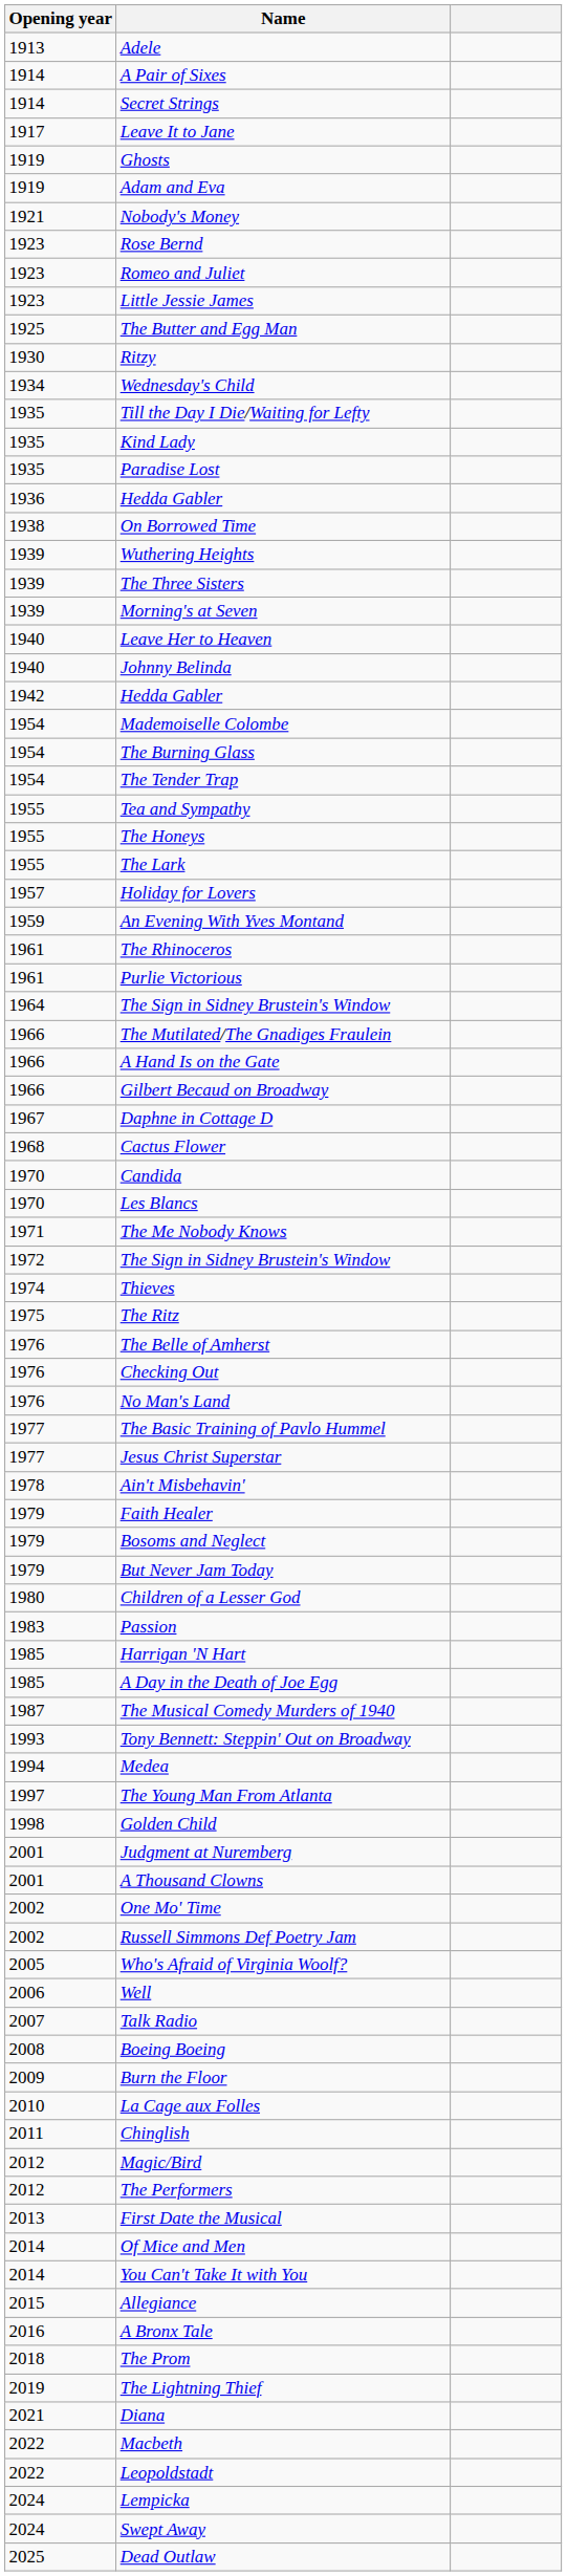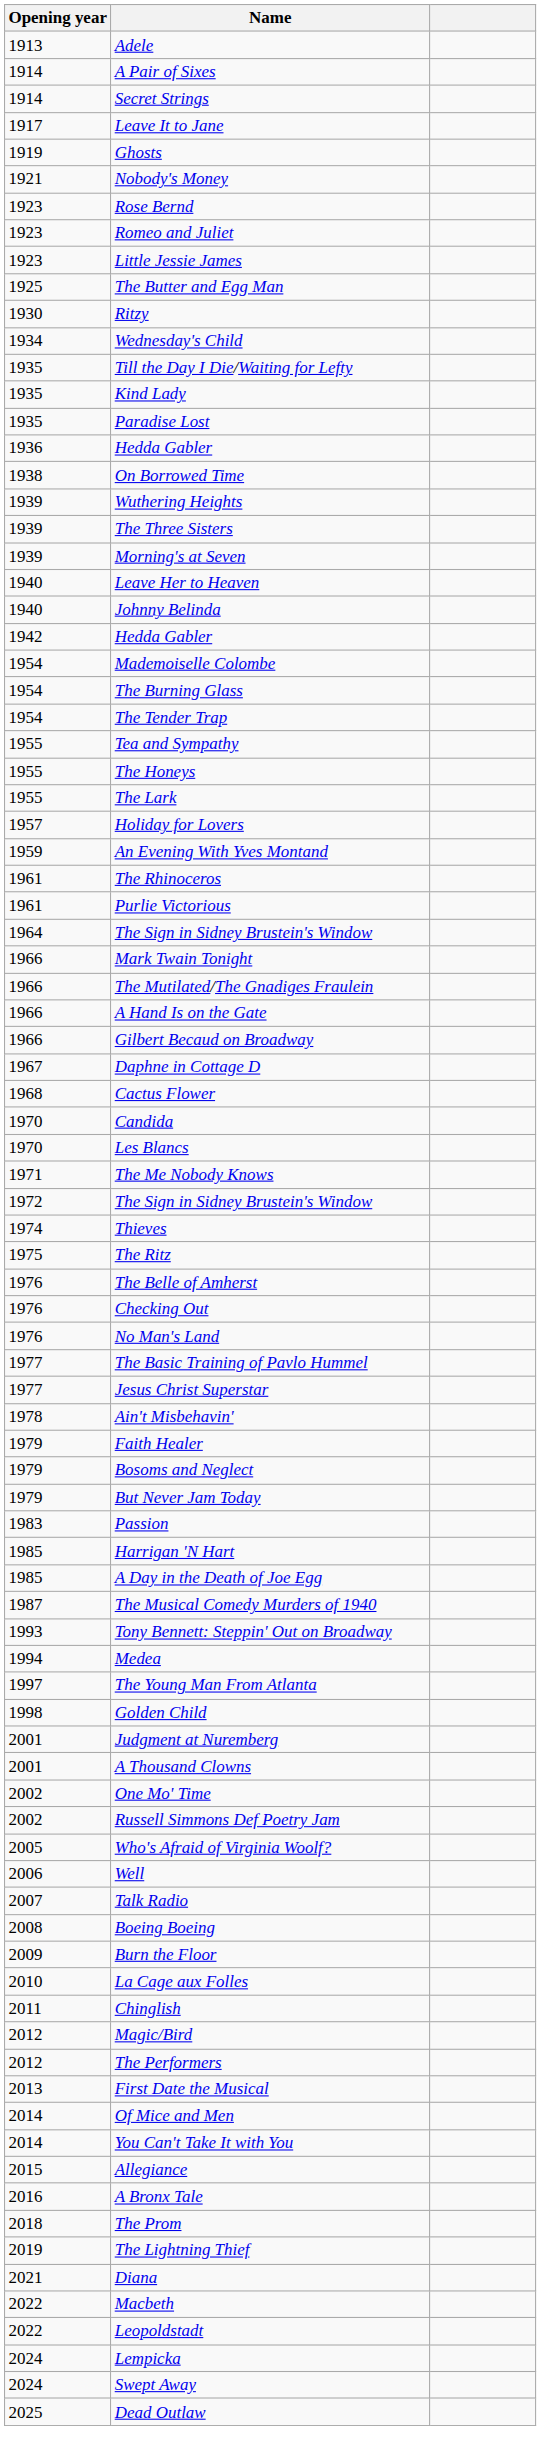 <table class="wikitable sortable collapsible">
 <tr>
 <th width=20% scope="col">Opening year</th>
 <th width=60% scope="col">Name</th>
 <th width=20% scope="col" class="unsortable"></th>
 </tr>
 <tr>
 <td>1913</td>
 <td><em><a href='#'>Adele</a></em></td>
 <td></td>
 </tr>
 <tr>
 <td>1914</td>
 <td><em><a href='#'>A Pair of Sixes</a></em></td>
 <td></td>
 </tr>
 <tr>
 <td>1914</td>
 <td><em><a href='#'>Secret Strings</a></em></td>
 <td></td>
 </tr>
 <tr>
 <td>1917</td>
 <td><em><a href='#'>Leave It to Jane</a></em></td>
 <td></td>
 </tr>
 <tr>
 <td>1919</td>
 <td><em><a href='#'>Ghosts</a></em></td>
-<td></td>
-</tr>
-<tr>
-<td>1919</td>
-<td><em><a href='#'>Adam and Eva</a></em></td>
 <td></td>
 </tr>
 <tr>
 <td>1921</td>
 <td><em><a href='#'>Nobody's Money</a></em></td>
 <td></td>
 </tr>
 <tr>
 <td>1923</td>
 <td><em><a href='#'>Rose Bernd</a></em></td>
 <td></td>
 </tr>
 <tr>
 <td>1923</td>
 <td><em><a href='#'>Romeo and Juliet</a></em></td>
 <td></td>
 </tr>
 <tr>
 <td>1923</td>
 <td><em><a href='#'>Little Jessie James</a></em></td>
 <td></td>
 </tr>
 <tr>
 <td>1925</td>
 <td><em><a href='#'>The Butter and Egg Man</a></em></td>
 <td></td>
 </tr>
 <tr>
 <td>1930</td>
 <td><em><a href='#'>Ritzy</a></em></td>
 <td></td>
 </tr>
 <tr>
 <td>1934</td>
 <td><em><a href='#'>Wednesday's Child</a></em></td>
 <td></td>
 </tr>
 <tr>
 <td>1935</td>
 <td><em><a href='#'>Till the Day I Die</a>/<a href='#'>Waiting for Lefty</a></em></td>
 <td></td>
 </tr>
 <tr>
 <td>1935</td>
 <td><em><a href='#'>Kind Lady</a></em></td>
 <td></td>
 </tr>
 <tr>
 <td>1935</td>
 <td><em><a href='#'>Paradise Lost</a></em></td>
 <td></td>
 </tr>
 <tr>
 <td>1936</td>
 <td><em><a href='#'>Hedda Gabler</a></em></td>
 <td></td>
 </tr>
 <tr>
 <td>1938</td>
 <td><em><a href='#'>On Borrowed Time</a></em></td>
 <td></td>
 </tr>
 <tr>
 <td>1939</td>
 <td><em><a href='#'>Wuthering Heights</a></em></td>
 <td></td>
 </tr>
 <tr>
 <td>1939</td>
 <td><em><a href='#'>The Three Sisters</a></em></td>
 <td></td>
 </tr>
 <tr>
 <td>1939</td>
 <td><em><a href='#'>Morning's at Seven</a></em></td>
 <td></td>
 </tr>
 <tr>
 <td>1940</td>
 <td><em><a href='#'>Leave Her to Heaven</a></em></td>
 <td></td>
 </tr>
 <tr>
 <td>1940</td>
 <td><em><a href='#'>Johnny Belinda</a></em></td>
 <td></td>
 </tr>
 <tr>
 <td>1942</td>
 <td><em><a href='#'>Hedda Gabler</a></em></td>
 <td></td>
 </tr>
 <tr>
 <td>1954</td>
 <td><em><a href='#'>Mademoiselle Colombe</a></em></td>
 <td></td>
 </tr>
 <tr>
 <td>1954</td>
 <td><em><a href='#'>The Burning Glass</a></em></td>
 <td></td>
 </tr>
 <tr>
 <td>1954</td>
 <td><em><a href='#'>The Tender Trap</a></em></td>
 <td></td>
 </tr>
 <tr>
 <td>1955</td>
 <td><em><a href='#'>Tea and Sympathy</a></em></td>
 <td></td>
 </tr>
 <tr>
 <td>1955</td>
 <td><em><a href='#'>The Honeys</a></em></td>
 <td></td>
 </tr>
 <tr>
 <td>1955</td>
 <td><em><a href='#'>The Lark</a></em></td>
 <td></td>
 </tr>
 <tr>
 <td>1957</td>
 <td><em><a href='#'>Holiday for Lovers</a></em></td>
 <td></td>
 </tr>
 <tr>
 <td>1959</td>
 <td><em><a href='#'>An Evening With Yves Montand</a></em></td>
 <td></td>
 </tr>
 <tr>
 <td>1961</td>
 <td><em><a href='#'>The Rhinoceros</a></em></td>
 <td></td>
 </tr>
 <tr>
 <td>1961</td>
 <td><em><a href='#'>Purlie Victorious</a></em></td>
 <td></td>
 </tr>
 <tr>
 <td>1964</td>
 <td><em><a href='#'>The Sign in Sidney Brustein's Window</a></em></td>
 <td></td>
 </tr>
 <tr>
 <td>1966</td>
+<td><em><a href='#'>Mark Twain Tonight</a></em></td>
+<td></td>
+</tr>
+<tr>
+<td>1966</td>
 <td><em><a href='#'>The Mutilated</a>/<a href='#'>The Gnadiges Fraulein</a></em></td>
 <td></td>
 </tr>
 <tr>
 <td>1966</td>
 <td><em><a href='#'>A Hand Is on the Gate</a></em></td>
 <td></td>
 </tr>
 <tr>
 <td>1966</td>
 <td><em><a href='#'>Gilbert Becaud on Broadway</a></em></td>
 <td></td>
 </tr>
 <tr>
 <td>1967</td>
 <td><em><a href='#'>Daphne in Cottage D</a></em></td>
 <td></td>
 </tr>
 <tr>
 <td>1968</td>
 <td><em><a href='#'>Cactus Flower</a></em></td>
 <td></td>
 </tr>
 <tr>
 <td>1970</td>
 <td><em><a href='#'>Candida</a></em></td>
 <td></td>
 </tr>
 <tr>
 <td>1970</td>
 <td><em><a href='#'>Les Blancs</a></em></td>
 <td></td>
 </tr>
 <tr>
 <td>1971</td>
 <td><em><a href='#'>The Me Nobody Knows</a></em></td>
 <td></td>
 </tr>
 <tr>
 <td>1972</td>
 <td><em><a href='#'>The Sign in Sidney Brustein's Window</a></em></td>
 <td></td>
 </tr>
 <tr>
 <td>1974</td>
 <td><em><a href='#'>Thieves</a></em></td>
 <td></td>
 </tr>
 <tr>
 <td>1975</td>
 <td><em><a href='#'>The Ritz</a></em></td>
 <td></td>
 </tr>
 <tr>
 <td>1976</td>
 <td><em><a href='#'>The Belle of Amherst</a></em></td>
 <td></td>
 </tr>
 <tr>
 <td>1976</td>
 <td><em><a href='#'>Checking Out</a></em></td>
 <td></td>
 </tr>
 <tr>
 <td>1976</td>
 <td><em><a href='#'>No Man's Land</a></em></td>
 <td></td>
 </tr>
 <tr>
 <td>1977</td>
 <td><em><a href='#'>The Basic Training of Pavlo Hummel</a></em></td>
 <td></td>
 </tr>
 <tr>
 <td>1977</td>
 <td><em><a href='#'>Jesus Christ Superstar</a></em></td>
 <td></td>
 </tr>
 <tr>
 <td>1978</td>
 <td><em><a href='#'>Ain't Misbehavin'</a></em></td>
 <td></td>
 </tr>
 <tr>
 <td>1979</td>
 <td><em><a href='#'>Faith Healer</a></em></td>
 <td></td>
 </tr>
 <tr>
 <td>1979</td>
 <td><em><a href='#'>Bosoms and Neglect</a></em></td>
 <td></td>
 </tr>
 <tr>
 <td>1979</td>
 <td><em><a href='#'>But Never Jam Today</a></em></td>
-<td></td>
-</tr>
-<tr>
-<td>1980</td>
-<td><em><a href='#'>Children of a Lesser God</a></em></td>
 <td></td>
 </tr>
 <tr>
 <td>1983</td>
 <td><em><a href='#'>Passion</a></em></td>
 <td></td>
 </tr>
 <tr>
 <td>1985</td>
 <td><em><a href='#'>Harrigan 'N Hart</a></em></td>
 <td></td>
 </tr>
 <tr>
 <td>1985</td>
 <td><em><a href='#'>A Day in the Death of Joe Egg</a></em></td>
 <td></td>
 </tr>
 <tr>
 <td>1987</td>
 <td><em><a href='#'>The Musical Comedy Murders of 1940</a></em></td>
 <td></td>
 </tr>
 <tr>
 <td>1993</td>
 <td><em><a href='#'>Tony Bennett: Steppin' Out on Broadway</a></em></td>
 <td></td>
 </tr>
 <tr>
 <td>1994</td>
 <td><em><a href='#'>Medea</a></em></td>
 <td></td>
 </tr>
 <tr>
 <td>1997</td>
 <td><em><a href='#'>The Young Man From Atlanta</a></em></td>
 <td></td>
 </tr>
 <tr>
 <td>1998</td>
 <td><em><a href='#'>Golden Child</a></em></td>
 <td></td>
 </tr>
 <tr>
 <td>2001</td>
 <td><em><a href='#'>Judgment at Nuremberg</a></em></td>
 <td></td>
 </tr>
 <tr>
 <td>2001</td>
 <td><em><a href='#'>A Thousand Clowns</a></em></td>
 <td></td>
 </tr>
 <tr>
 <td>2002</td>
 <td><em><a href='#'>One Mo' Time</a></em></td>
 <td></td>
 </tr>
 <tr>
 <td>2002</td>
 <td><em><a href='#'>Russell Simmons Def Poetry Jam</a></em></td>
 <td></td>
 </tr>
 <tr>
 <td>2005</td>
 <td><em><a href='#'>Who's Afraid of Virginia Woolf?</a></em></td>
 <td></td>
 </tr>
 <tr>
 <td>2006</td>
 <td><em><a href='#'>Well</a></em></td>
 <td></td>
 </tr>
 <tr>
 <td>2007</td>
 <td><em><a href='#'>Talk Radio</a></em></td>
 <td></td>
 </tr>
 <tr>
 <td>2008</td>
 <td><em><a href='#'>Boeing Boeing</a></em></td>
 <td></td>
 </tr>
 <tr>
 <td>2009</td>
 <td><em><a href='#'>Burn the Floor</a></em></td>
 <td></td>
 </tr>
 <tr>
 <td>2010</td>
 <td><em><a href='#'>La Cage aux Folles</a></em></td>
 <td></td>
 </tr>
 <tr>
 <td>2011</td>
 <td><em><a href='#'>Chinglish</a></em></td>
 <td></td>
 </tr>
 <tr>
 <td>2012</td>
 <td><em><a href='#'>Magic/Bird</a></em></td>
 <td></td>
 </tr>
 <tr>
 <td>2012</td>
 <td><em><a href='#'>The Performers</a></em></td>
 <td></td>
 </tr>
 <tr>
 <td>2013</td>
 <td><em><a href='#'>First Date the Musical</a></em></td>
 <td></td>
 </tr>
 <tr>
 <td>2014</td>
 <td><em><a href='#'>Of Mice and Men</a></em></td>
 <td></td>
 </tr>
 <tr>
 <td>2014</td>
 <td><em><a href='#'>You Can't Take It with You</a></em></td>
 <td></td>
 </tr>
 <tr>
 <td>2015</td>
 <td><em><a href='#'>Allegiance</a></em></td>
 <td></td>
 </tr>
 <tr>
 <td>2016</td>
 <td><em><a href='#'>A Bronx Tale</a></em></td>
 <td></td>
 </tr>
 <tr>
 <td>2018</td>
 <td><em><a href='#'>The Prom</a></em></td>
 <td></td>
 </tr>
 <tr>
 <td>2019</td>
 <td><em><a href='#'>The Lightning Thief</a></em></td>
 <td></td>
 </tr>
 <tr>
 <td>2021</td>
 <td><em><a href='#'>Diana</a></em></td>
 <td></td>
 </tr>
 <tr>
 <td>2022</td>
 <td><em><a href='#'>Macbeth</a></em></td>
 <td></td>
 </tr>
 <tr>
 <td>2022</td>
 <td><em><a href='#'>Leopoldstadt</a></em></td>
 <td></td>
 </tr>
 <tr>
 <td>2024</td>
 <td><em><a href='#'>Lempicka</a></em></td>
 <td></td>
 </tr>
 <tr>
 <td>2024</td>
 <td><em><a href='#'>Swept Away</a></em></td>
 <td></td>
 </tr>
 <tr>
 <td>2025</td>
 <td><em><a href='#'>Dead Outlaw</a></em></td>
 <td></td>
 </tr>
 </table>
